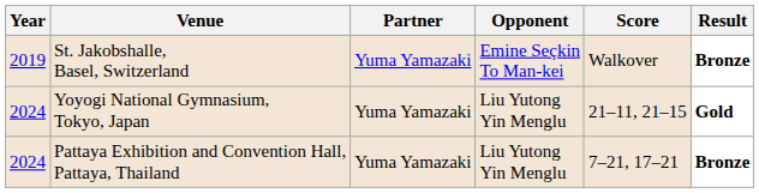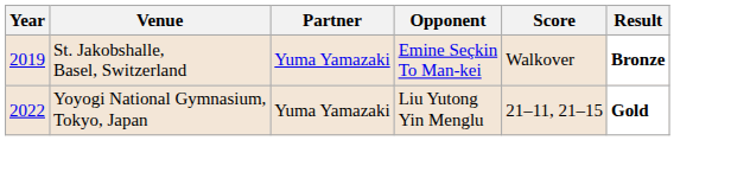 <table class="sortable wikitable" style="font-size: 90%;">
 <tr>
 <th>Year</th>
 <th>Venue</th>
 <th>Partner</th>
 <th>Opponent</th>
 <th>Score</th>
 <th>Result</th>
 </tr>
 <tr style="background:#F3E6D7">
 <td align="center"><a href='#'>2019</a></td>
 <td align="left">St. Jakobshalle,<br>Basel, Switzerland</td>
 <td align="left"> <a href='#'>Yuma Yamazaki</a></td>
 <td align="left"> <a href='#'>Emine Seçkin</a><br>  <a href='#'>To Man-kei</a></td>
 <td align="left">Walkover</td>
 <td style="text-align:left; background:white"> <strong>Bronze</strong></td>
 </tr>
 <tr style="background:#F3E6D7">
-<td align="center"><a href='#'>2024</a></td>
+<td align="center"><a href='#'>2022</a></td>
 <td align="left">Yoyogi National Gymnasium,<br>Tokyo, Japan</td>
 <td align="left"> Yuma Yamazaki</td>
 <td align="left"> Liu Yutong<br> Yin Menglu</td>
 <td align="left">21–11, 21–15</td>
 <td style="text-align:left; background:white"> <strong>Gold</strong></td>
 </tr>
-<tr style="background:#F3E6D7">
-<td align="center"><a href='#'>2024</a></td>
-<td align="left">Pattaya Exhibition and Convention Hall,<br>Pattaya, Thailand</td>
-<td align="left"> Yuma Yamazaki</td>
-<td align="left"> Liu Yutong<br> Yin Menglu</td>
-<td align="left">7–21, 17–21</td>
-<td style="text-align:left; background:white"> <strong>Bronze</strong></td>
-</tr>
 </table>
